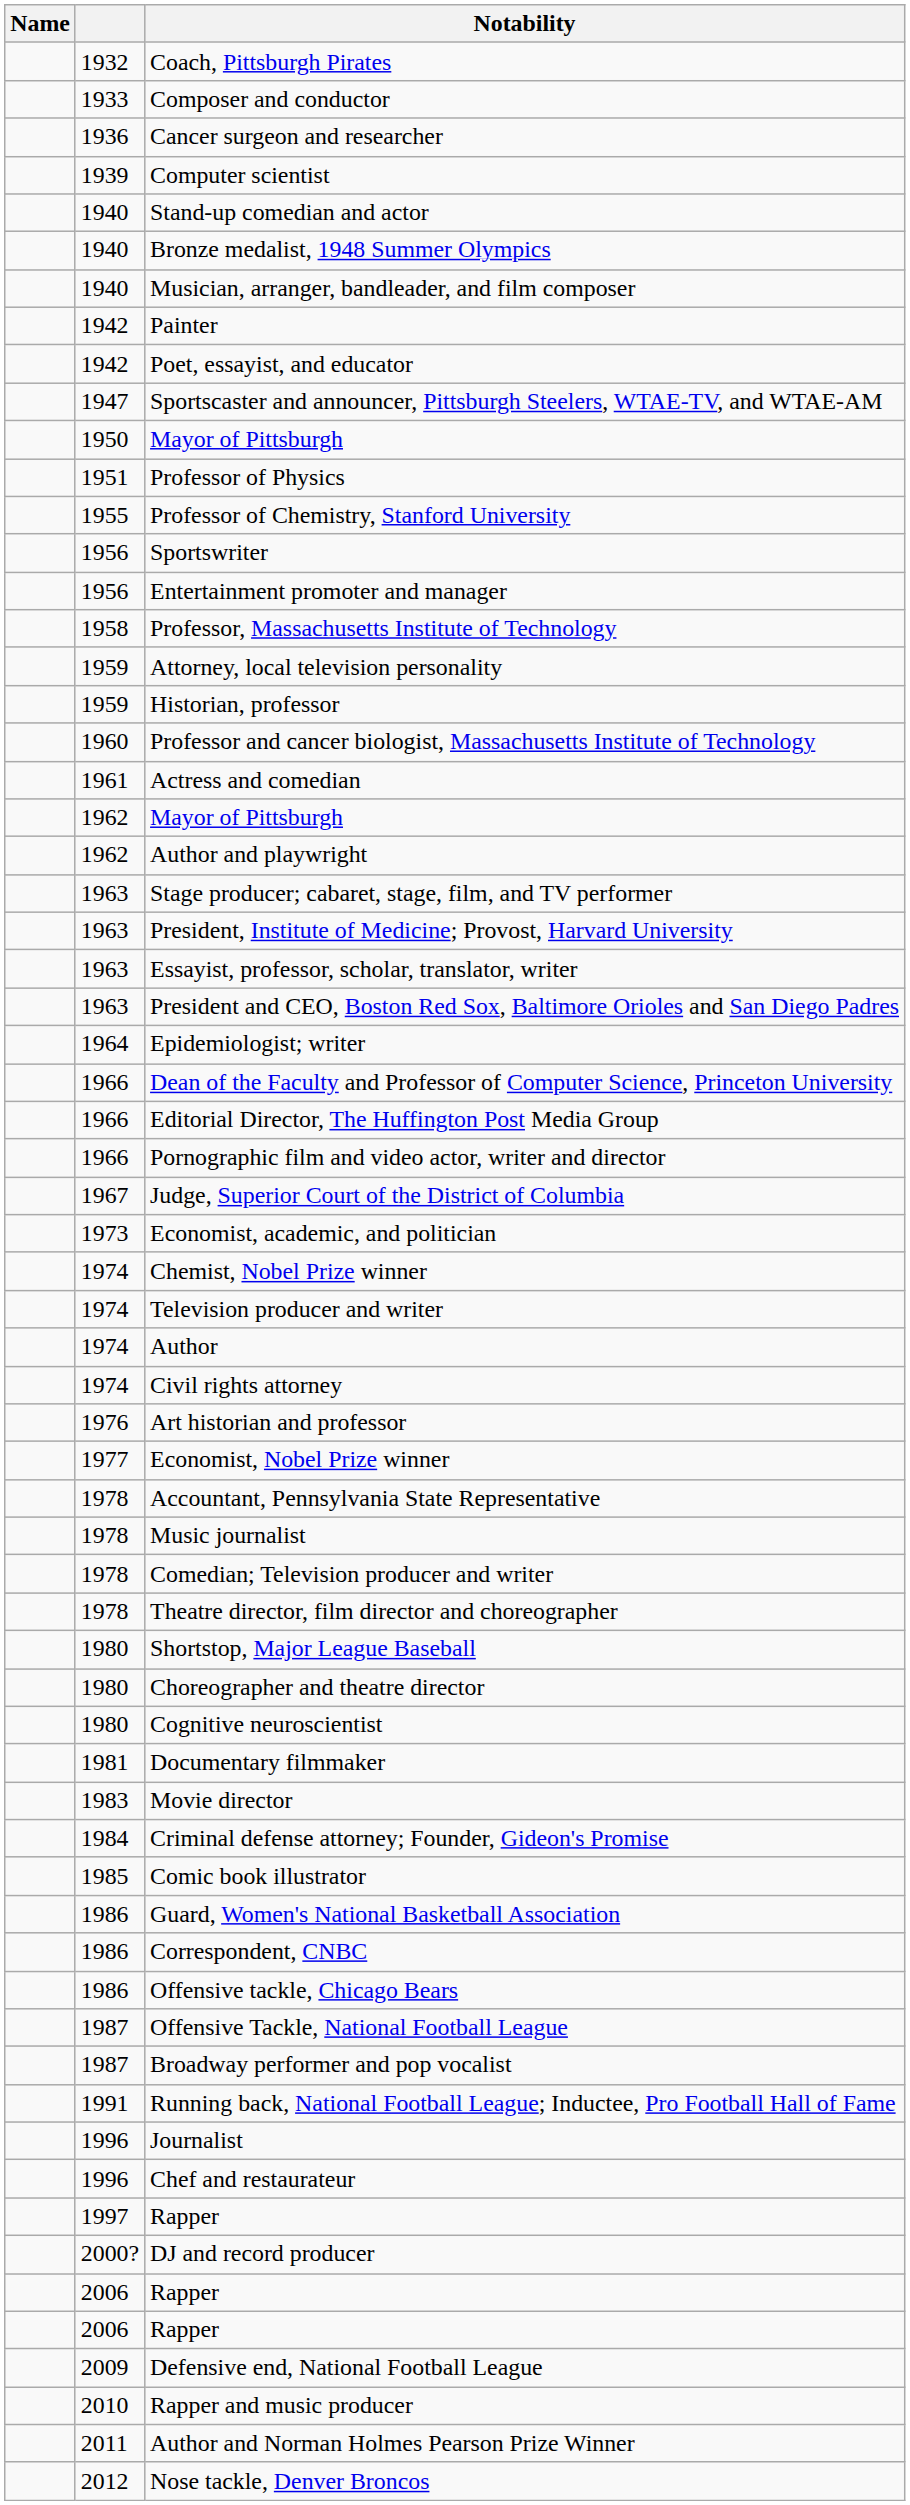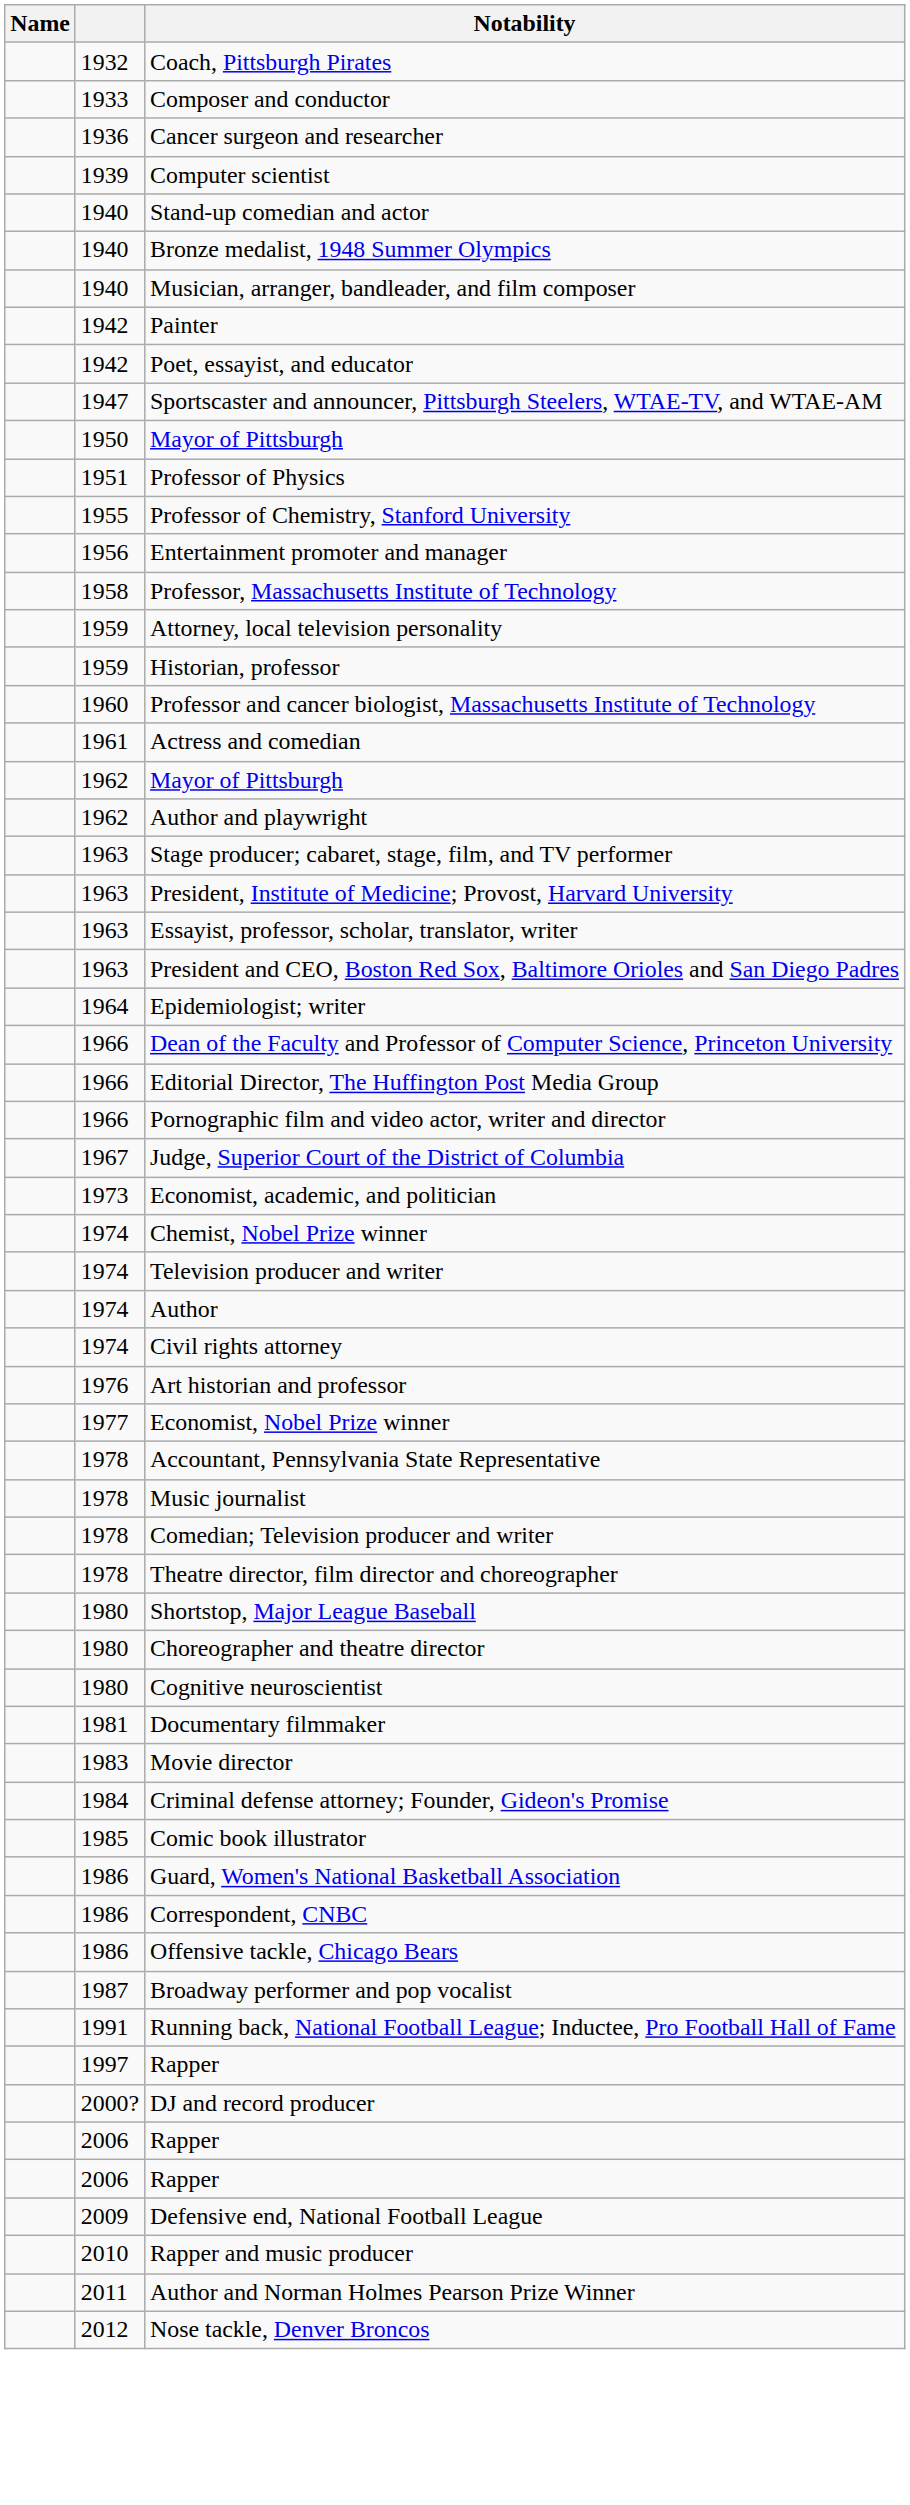 <table class="wikitable collapsible sortable">
 <tr>
 <th scope="col">Name</th>
 <th scope="col"></th>
 <th scope="col" class="unsortable">Notability</th>
 </tr>
 <tr>
 <td></td>
 <td>1932</td>
 <td>Coach, <a href='#'>Pittsburgh Pirates</a></td>
 </tr>
 <tr>
 <td></td>
 <td>1933</td>
 <td>Composer and conductor</td>
 </tr>
 <tr>
 <td></td>
 <td>1936</td>
 <td>Cancer surgeon and researcher</td>
 </tr>
 <tr>
 <td></td>
 <td>1939</td>
 <td>Computer scientist</td>
 </tr>
 <tr>
 <td></td>
 <td>1940</td>
 <td>Stand-up comedian and actor</td>
 </tr>
 <tr>
 <td></td>
 <td>1940</td>
 <td>Bronze medalist, <a href='#'>1948 Summer Olympics</a></td>
 </tr>
 <tr>
 <td></td>
 <td>1940</td>
 <td>Musician, arranger, bandleader, and film composer</td>
 </tr>
 <tr>
 <td></td>
 <td>1942</td>
 <td>Painter</td>
 </tr>
 <tr>
 <td></td>
 <td>1942</td>
 <td>Poet, essayist, and educator</td>
 </tr>
 <tr>
 <td></td>
 <td>1947</td>
 <td>Sportscaster and announcer, <a href='#'>Pittsburgh Steelers</a>, <a href='#'>WTAE-TV</a>, and WTAE-AM</td>
 </tr>
 <tr>
 <td></td>
 <td>1950</td>
 <td><a href='#'>Mayor of Pittsburgh</a></td>
 </tr>
 <tr>
 <td></td>
 <td>1951</td>
 <td>Professor of Physics</td>
 </tr>
 <tr>
 <td></td>
 <td>1955</td>
 <td>Professor of Chemistry, <a href='#'>Stanford University</a></td>
-</tr>
-<tr>
-<td></td>
-<td>1956</td>
-<td>Sportswriter</td>
 </tr>
 <tr>
 <td></td>
 <td>1956</td>
 <td>Entertainment promoter and manager</td>
 </tr>
 <tr>
 <td></td>
 <td>1958</td>
 <td>Professor, <a href='#'>Massachusetts Institute of Technology</a></td>
 </tr>
 <tr>
 <td></td>
 <td>1959</td>
 <td>Attorney, local television personality</td>
 </tr>
 <tr>
 <td></td>
 <td>1959</td>
 <td>Historian, professor</td>
 </tr>
 <tr>
 <td></td>
 <td>1960</td>
 <td>Professor and cancer biologist, <a href='#'>Massachusetts Institute of Technology</a></td>
 </tr>
 <tr>
 <td></td>
 <td>1961</td>
 <td>Actress and comedian</td>
 </tr>
 <tr>
 <td></td>
 <td>1962</td>
 <td><a href='#'>Mayor of Pittsburgh</a></td>
 </tr>
 <tr>
 <td></td>
 <td>1962</td>
 <td>Author and playwright</td>
 </tr>
 <tr>
 <td></td>
 <td>1963</td>
 <td>Stage producer; cabaret, stage, film, and TV performer</td>
 </tr>
 <tr>
 <td></td>
 <td>1963</td>
 <td>President, <a href='#'>Institute of Medicine</a>; Provost, <a href='#'>Harvard University</a></td>
 </tr>
 <tr>
 <td></td>
 <td>1963</td>
 <td>Essayist, professor, scholar, translator, writer</td>
 </tr>
 <tr>
 <td></td>
 <td>1963</td>
 <td>President and CEO, <a href='#'>Boston Red Sox</a>, <a href='#'>Baltimore Orioles</a> and <a href='#'>San Diego Padres</a></td>
 </tr>
 <tr>
 <td></td>
 <td>1964</td>
 <td>Epidemiologist; writer</td>
 </tr>
 <tr>
 <td></td>
 <td>1966</td>
 <td><a href='#'>Dean of the Faculty</a> and Professor of <a href='#'>Computer Science</a>, <a href='#'>Princeton University</a></td>
 </tr>
 <tr>
 <td></td>
 <td>1966</td>
 <td>Editorial Director, <a href='#'>The Huffington Post</a> Media Group</td>
 </tr>
 <tr>
 <td></td>
 <td>1966</td>
 <td>Pornographic film and video actor, writer and director</td>
 </tr>
 <tr>
 <td></td>
 <td>1967</td>
 <td>Judge, <a href='#'>Superior Court of the District of Columbia</a></td>
 </tr>
 <tr>
 <td></td>
 <td>1973</td>
 <td>Economist, academic, and politician</td>
 </tr>
 <tr>
 <td></td>
 <td>1974</td>
 <td>Chemist, <a href='#'>Nobel Prize</a> winner</td>
 </tr>
 <tr>
 <td></td>
 <td>1974</td>
 <td>Television producer and writer</td>
 </tr>
 <tr>
 <td></td>
 <td>1974</td>
 <td>Author</td>
 </tr>
 <tr>
 <td></td>
 <td>1974</td>
 <td>Civil rights attorney</td>
 </tr>
 <tr>
 <td></td>
 <td>1976</td>
 <td>Art historian and professor</td>
 </tr>
 <tr>
 <td></td>
 <td>1977</td>
 <td>Economist, <a href='#'>Nobel Prize</a> winner</td>
 </tr>
 <tr>
 <td></td>
 <td>1978</td>
 <td>Accountant, Pennsylvania State Representative</td>
 </tr>
 <tr>
 <td></td>
 <td>1978</td>
 <td>Music journalist</td>
 </tr>
 <tr>
 <td></td>
 <td>1978</td>
 <td>Comedian; Television producer and writer</td>
 </tr>
 <tr>
 <td></td>
 <td>1978</td>
 <td>Theatre director, film director and choreographer</td>
 </tr>
 <tr>
 <td></td>
 <td>1980</td>
 <td>Shortstop, <a href='#'>Major League Baseball</a></td>
 </tr>
 <tr>
 <td></td>
 <td>1980</td>
 <td>Choreographer and theatre director</td>
 </tr>
 <tr>
 <td></td>
 <td>1980</td>
 <td>Cognitive neuroscientist</td>
 </tr>
 <tr>
 <td></td>
 <td>1981</td>
 <td>Documentary filmmaker</td>
 </tr>
 <tr>
 <td></td>
 <td>1983</td>
 <td>Movie director</td>
 </tr>
 <tr>
 <td></td>
 <td>1984</td>
 <td>Criminal defense attorney; Founder, <a href='#'>Gideon's Promise</a></td>
 </tr>
 <tr>
 <td></td>
 <td>1985</td>
 <td>Comic book illustrator</td>
 </tr>
 <tr>
 <td></td>
 <td>1986</td>
 <td>Guard, <a href='#'>Women's National Basketball Association</a></td>
 </tr>
 <tr>
 <td></td>
 <td>1986</td>
 <td>Correspondent, <a href='#'>CNBC</a></td>
 </tr>
 <tr>
 <td></td>
 <td>1986</td>
 <td>Offensive tackle, <a href='#'>Chicago Bears</a></td>
 </tr>
 <tr>
 <td></td>
 <td>1987</td>
-<td>Offensive Tackle, <a href='#'>National Football League</a></td>
-</tr>
-<tr>
-<td></td>
-<td>1987</td>
 <td>Broadway performer and pop vocalist</td>
 </tr>
 <tr>
 <td></td>
 <td>1991</td>
 <td>Running back, <a href='#'>National Football League</a>; Inductee, <a href='#'>Pro Football Hall of Fame</a></td>
-</tr>
-<tr>
-<td></td>
-<td>1996</td>
-<td>Journalist</td>
-</tr>
-<tr>
-<td></td>
-<td>1996</td>
-<td>Chef and restaurateur</td>
 </tr>
 <tr>
 <td></td>
 <td>1997</td>
 <td>Rapper</td>
 </tr>
 <tr>
 <td></td>
 <td>2000?</td>
 <td>DJ and record producer</td>
 </tr>
 <tr>
 <td></td>
 <td>2006</td>
 <td>Rapper</td>
 </tr>
 <tr>
 <td></td>
 <td>2006</td>
 <td>Rapper</td>
 </tr>
 <tr>
 <td></td>
 <td>2009</td>
 <td>Defensive end, National Football League</td>
 </tr>
 <tr>
 <td></td>
 <td>2010</td>
 <td>Rapper and music producer</td>
 </tr>
 <tr>
 <td></td>
 <td>2011</td>
 <td>Author and Norman Holmes Pearson Prize Winner</td>
 </tr>
 <tr>
 <td></td>
 <td>2012</td>
 <td>Nose tackle, <a href='#'>Denver Broncos</a></td>
 </tr>
 </table>
